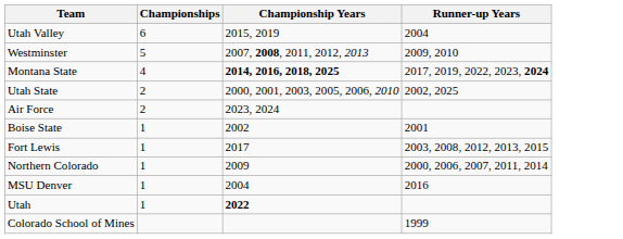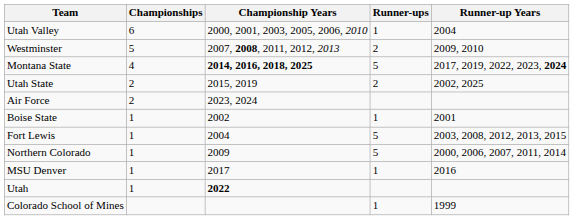 <table class="wikitable">
 <tr>
 <th>Team</th>
 <th>Championships</th>
 <th>Championship Years</th>
+<th>Runner-ups</th>
 <th>Runner-up Years</th>
 </tr>
 <tr>
 <td>Utah Valley</td>
 <td>6</td>
-<td>2015, 2019</td>
+<td>2000, 2001, 2003, 2005, 2006, <em>2010</em></td>
+<td>1</td>
 <td>2004</td>
 </tr>
 <tr>
 <td>Westminster</td>
 <td>5</td>
 <td>2007, <strong>2008</strong>, 2011, 2012, <em>2013</em></td>
+<td>2</td>
 <td>2009, 2010</td>
 </tr>
 <tr>
 <td>Montana State</td>
 <td>4</td>
 <td><strong>2014, 2016, 2018, 2025</strong></td>
+<td>5</td>
 <td>2017, 2019, 2022, 2023, <strong>2024</strong></td>
 </tr>
 <tr>
 <td>Utah State</td>
 <td>2</td>
-<td>2000, 2001, 2003, 2005, 2006, <em>2010</em></td>
+<td>2015, 2019</td>
+<td>2</td>
 <td>2002, 2025</td>
 </tr>
 <tr>
 <td>Air Force</td>
 <td>2</td>
 <td>2023, 2024</td>
 <td></td>
+<td></td>
 </tr>
 <tr>
 <td>Boise State</td>
 <td>1</td>
 <td>2002</td>
+<td>1</td>
 <td>2001</td>
 </tr>
 <tr>
 <td>Fort Lewis</td>
 <td>1</td>
-<td>2017</td>
+<td>2004</td>
+<td>5</td>
 <td>2003, 2008, 2012, 2013, 2015</td>
 </tr>
 <tr>
 <td>Northern Colorado</td>
 <td>1</td>
 <td>2009</td>
+<td>5</td>
 <td>2000, 2006, 2007, 2011, 2014</td>
 </tr>
 <tr>
 <td>MSU Denver</td>
 <td>1</td>
-<td>2004</td>
+<td>2017</td>
+<td>1</td>
 <td>2016</td>
 </tr>
 <tr>
 <td>Utah</td>
 <td>1</td>
 <td><strong>2022</strong></td>
 <td></td>
+<td></td>
 </tr>
 <tr>
 <td>Colorado School of Mines</td>
 <td></td>
 <td></td>
+<td>1</td>
 <td>1999</td>
 </tr>
 </table>
